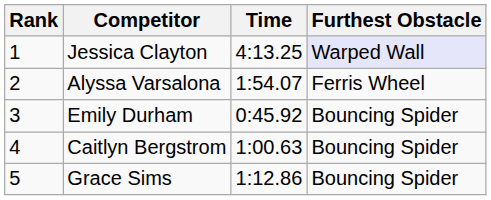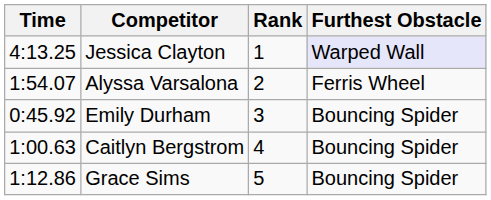 <table class="wikitable sortable mw-collapsible">
 <tr>
+<th>Time</th>
+<th>Competitor</th>
 <th>Rank</th>
-<th>Competitor</th>
-<th>Time</th>
 <th>Furthest Obstacle</th>
 </tr>
 <tr>
+<td>4:13.25</td>
+<td>Jessica Clayton</td>
 <td>1</td>
-<td>Jessica Clayton</td>
-<td>4:13.25</td>
 <td style="background: lavender;">Warped Wall</td>
 </tr>
 <tr>
+<td>1:54.07</td>
+<td>Alyssa Varsalona</td>
 <td>2</td>
-<td>Alyssa Varsalona</td>
-<td>1:54.07</td>
 <td>Ferris Wheel</td>
 </tr>
 <tr>
+<td>0:45.92</td>
+<td>Emily Durham</td>
 <td>3</td>
-<td>Emily Durham</td>
-<td>0:45.92</td>
 <td>Bouncing Spider</td>
 </tr>
 <tr>
+<td>1:00.63</td>
+<td>Caitlyn Bergstrom</td>
 <td>4</td>
-<td>Caitlyn Bergstrom</td>
-<td>1:00.63</td>
 <td>Bouncing Spider</td>
 </tr>
 <tr>
+<td>1:12.86</td>
+<td>Grace Sims</td>
 <td>5</td>
-<td>Grace Sims</td>
-<td>1:12.86</td>
 <td>Bouncing Spider</td>
 </tr>
 </table>
